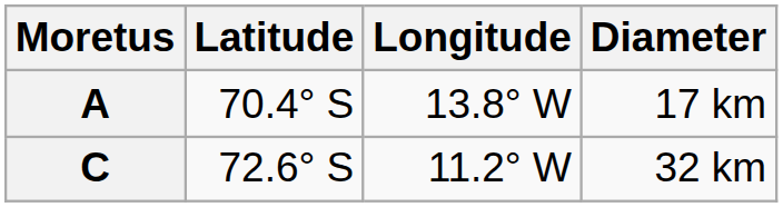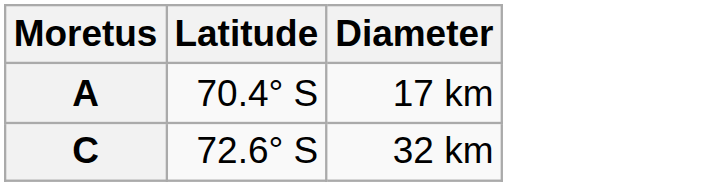 <table class="wikitable" style="text-align: right;">
 <tr>
 <th scope="col">Moretus</th>
 <th scope="col">Latitude</th>
-<th scope="col">Longitude</th>
 <th scope="col">Diameter</th>
 </tr>
 <tr>
 <th scope="row">A</th>
 <td>70.4° S</td>
-<td>13.8° W</td>
 <td>17 km</td>
 </tr>
 <tr>
 <th scope="row">C</th>
 <td>72.6° S</td>
-<td>11.2° W</td>
 <td>32 km</td>
 </tr>
 </table>
